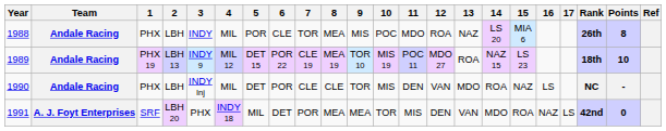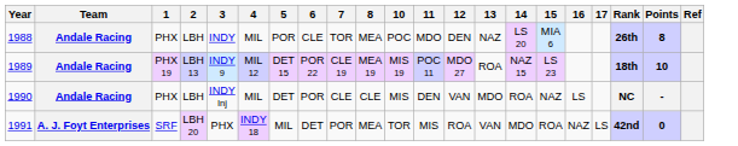 <table class="wikitable" style="text-align:center; font-size:90%">
 <tr>
 <th>Year</th>
 <th>Team</th>
 <th>1</th>
 <th>2</th>
 <th>3</th>
 <th>4</th>
 <th>5</th>
 <th>6</th>
 <th>7</th>
 <th>8</th>
-<th>9</th>
 <th>10</th>
 <th>11</th>
 <th>12</th>
 <th>13</th>
 <th>14</th>
 <th>15</th>
 <th>16</th>
 <th>17</th>
 <th>Rank</th>
 <th>Points</th>
 <th>Ref</th>
 </tr>
 <tr>
 <td><a href='#'>1988</a></td>
 <th><a href='#'>Andale Racing</a></th>
 <td>PHX</td>
 <td>LBH</td>
 <td><a href='#'>INDY</a></td>
 <td>MIL</td>
 <td>POR</td>
 <td>CLE</td>
 <td>TOR</td>
 <td>MEA</td>
-<td>MIS</td>
 <td>POC</td>
 <td>MDO</td>
-<td>ROA</td>
+<td>DEN<br><small></small></td>
 <td>NAZ</td>
 <td style="background:#EFCFFF;">LS<br><small>20</small></td>
 <td style="background:#CFEAFF;">MIA<br><small>6</small></td>
 <td></td>
 <td></td>
 <td style="background:#CFCFFF;"><strong>26th</strong></td>
 <td style="background:#CFCFFF;"><strong>8</strong></td>
 <th></th>
 </tr>
 <tr>
 <td><a href='#'>1989</a></td>
 <th><a href='#'>Andale Racing</a></th>
 <td style="background:#EFCFFF;">PHX<br><small>19</small></td>
 <td style="background:#CFCFFF;">LBH<br><small>13</small></td>
 <td style="background:#CFEAFF;"><a href='#'>INDY</a><br><small>9</small></td>
 <td style="background:#CFCFFF;">MIL<br><small>12</small></td>
 <td style="background:#EFCFFF;">DET<br><small>15</small></td>
 <td style="background:#EFCFFF;">POR<br><small>22</small></td>
 <td style="background:#EFCFFF;">CLE<br><small>19</small></td>
 <td style="background:#EFCFFF;">MEA<br><small>19</small></td>
-<td style="background:#CFEAFF;">TOR<br><small>10</small></td>
 <td style="background:#EFCFFF;">MIS<br><small>19</small></td>
 <td style="background:#CFCFFF;">POC<br><small>11</small></td>
 <td style="background:#EFCFFF;">MDO<br><small>27</small></td>
 <td>ROA</td>
 <td style="background:#EFCFFF;">NAZ<br><small>15</small></td>
 <td style="background:#EFCFFF;">LS<br><small>23</small></td>
 <td></td>
 <td></td>
 <td style="background:#CFCFFF;"><strong>18th</strong></td>
 <td style="background:#CFCFFF;"><strong>10</strong></td>
 <th></th>
 </tr>
 <tr>
 <td><a href='#'>1990</a></td>
 <th><a href='#'>Andale Racing</a></th>
 <td>PHX<br><small></small></td>
 <td>LBH<br><small></small></td>
 <td><a href='#'>INDY</a><br><small>Inj</small></td>
 <td>MIL<br><small></small></td>
 <td>DET<br><small></small></td>
 <td>POR<br><small></small></td>
 <td>CLE<br><small></small></td>
 <td>CLE<br><small></small></td>
-<td>TOR<br><small></small></td>
 <td>MIS<br><small></small></td>
 <td>DEN<br><small></small></td>
 <td>VAN<br><small></small></td>
 <td>MDO<br><small></small></td>
 <td>ROA<br><small></small></td>
 <td>NAZ<br><small></small></td>
 <td>LS<br><small></small></td>
 <td></td>
 <th>NC</th>
 <th>-</th>
 <th></th>
 </tr>
 <tr>
 <td><a href='#'>1991</a></td>
 <th><a href='#'>A. J. Foyt Enterprises</a></th>
 <td><a href='#'>SRF</a><br><small></small></td>
 <td style="background:#EFCFFF;">LBH<br><small>20</small></td>
 <td>PHX<br><small></small></td>
 <td style="background:#EFCFFF;"><a href='#'>INDY</a><br><small>18</small></td>
 <td>MIL<br><small></small></td>
 <td>DET<br><small></small></td>
 <td>POR<br><small></small></td>
 <td>MEA<br><small></small></td>
-<td>MEA<br><small></small></td>
 <td>TOR<br><small></small></td>
 <td>MIS<br><small></small></td>
-<td>DEN<br><small></small></td>
+<td>ROA</td>
 <td>VAN<br><small></small></td>
 <td>MDO<br><small></small></td>
 <td>ROA<br><small></small></td>
 <td>NAZ<br><small></small></td>
 <td>LS<br><small></small></td>
 <td style="background:#CFCFFF;"><strong>42nd</strong></td>
 <td style="background:#CFCFFF;"><strong>0</strong></td>
 <th></th>
 </tr>
 </table>
